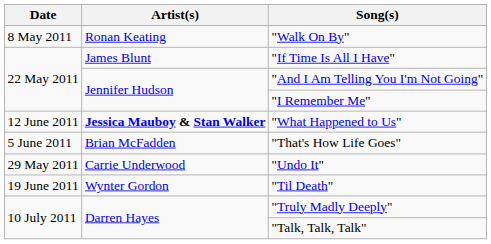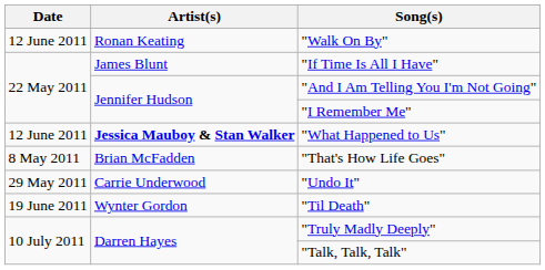 <table class="wikitable">
 <tr>
 <th>Date</th>
 <th>Artist(s)</th>
 <th>Song(s)</th>
 </tr>
 <tr>
-<td>8 May 2011</td>
+<td>12 June 2011</td>
 <td><a href='#'>Ronan Keating</a></td>
 <td>"<a href='#'>Walk On By</a>"</td>
 </tr>
 <tr>
 <td rowspan=3>22 May 2011</td>
 <td><a href='#'>James Blunt</a></td>
 <td>"<a href='#'>If Time Is All I Have</a>"</td>
 </tr>
 <tr>
 <td rowspan="2"><a href='#'>Jennifer Hudson</a></td>
 <td>"<a href='#'>And I Am Telling You I'm Not Going</a>"</td>
 </tr>
 <tr>
 <td>"<a href='#'>I Remember Me</a>"</td>
 </tr>
 <tr>
 <td>12 June 2011</td>
 <td><strong><a href='#'>Jessica Mauboy</a> & <a href='#'>Stan Walker</a></strong></td>
 <td>"<a href='#'>What Happened to Us</a>"</td>
 </tr>
 <tr>
-<td>5 June 2011</td>
+<td>8 May 2011</td>
 <td><a href='#'>Brian McFadden</a></td>
 <td>"That's How Life Goes"</td>
 </tr>
 <tr>
 <td>29 May 2011</td>
 <td><a href='#'>Carrie Underwood</a></td>
 <td>"<a href='#'>Undo It</a>"</td>
 </tr>
 <tr>
 <td>19 June 2011</td>
 <td><a href='#'>Wynter Gordon</a></td>
 <td>"<a href='#'>Til Death</a>"</td>
 </tr>
 <tr>
 <td rowspan="2">10 July 2011</td>
 <td rowspan="2"><a href='#'>Darren Hayes</a></td>
 <td>"<a href='#'>Truly Madly Deeply</a>"</td>
 </tr>
 <tr>
 <td>"Talk, Talk, Talk"</td>
 </tr>
 </table>
